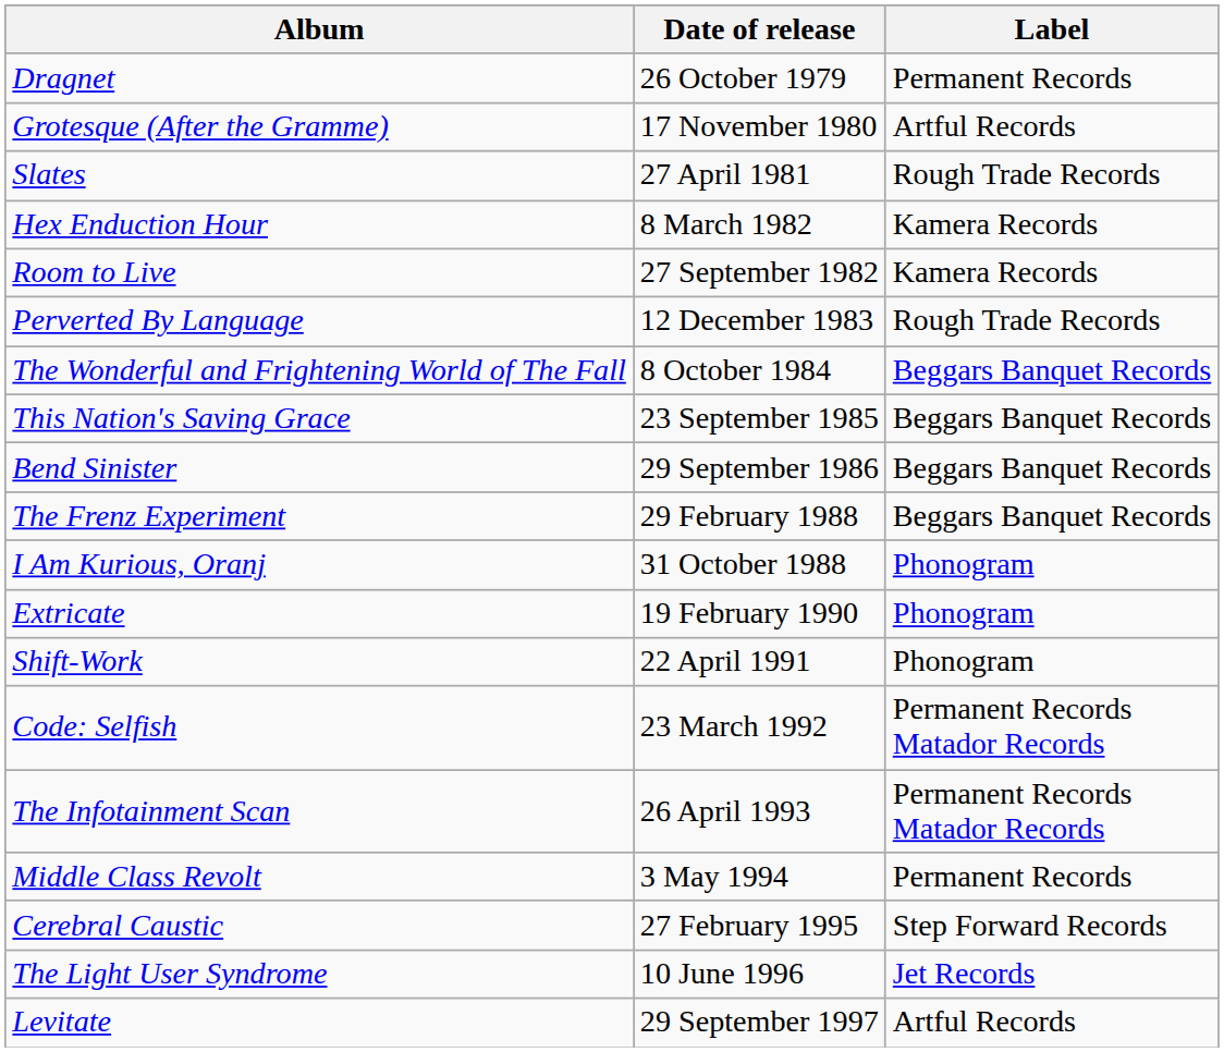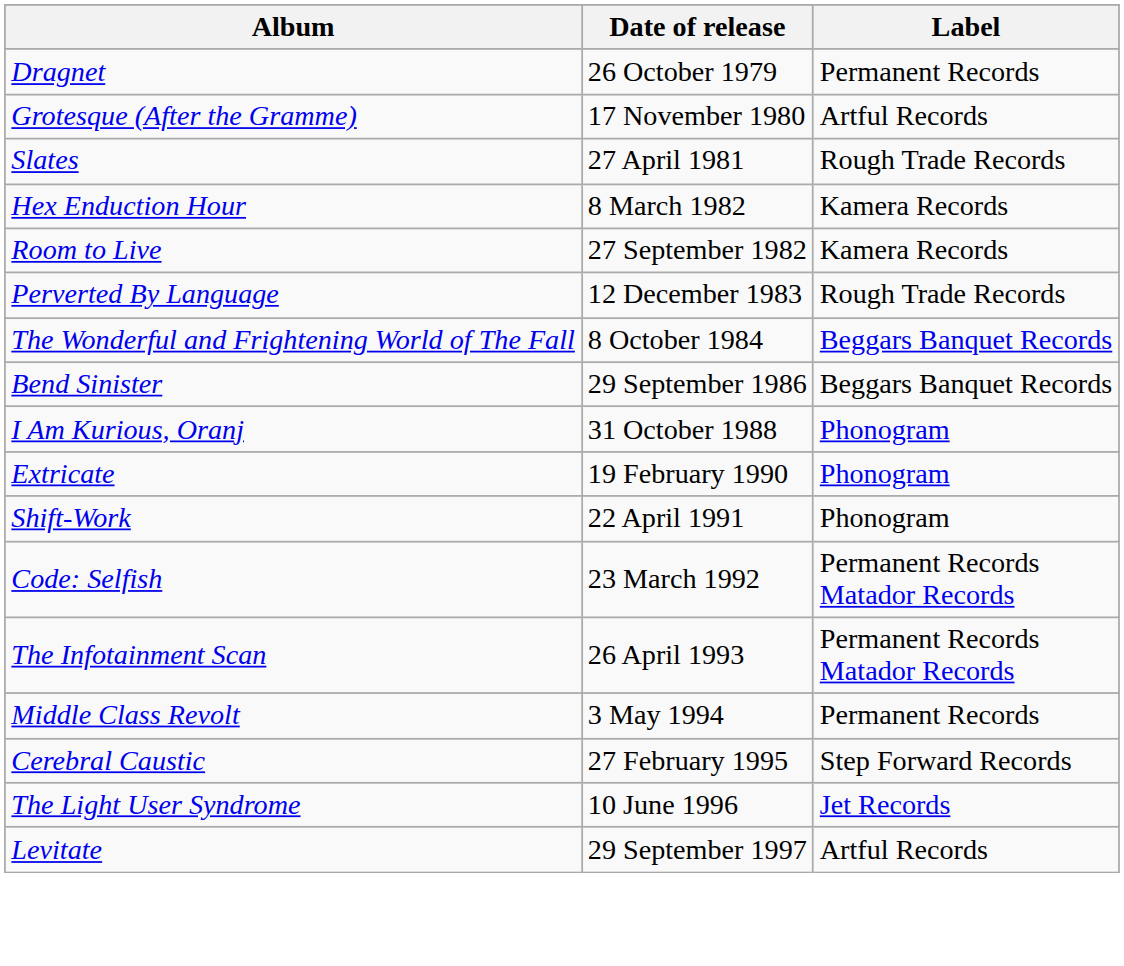 <table class="wikitable">
 <tr style="background:#ccc; text-align:center;">
 <th>Album</th>
 <th>Date of release</th>
 <th>Label</th>
 </tr>
 <tr>
 <td><em><a href='#'>Dragnet</a></em></td>
 <td>26 October 1979</td>
 <td>Permanent Records</td>
 </tr>
 <tr>
 <td><em><a href='#'>Grotesque (After the Gramme)</a></em></td>
 <td>17 November 1980</td>
 <td>Artful Records</td>
 </tr>
 <tr>
 <td><em><a href='#'>Slates</a></em></td>
 <td>27 April 1981</td>
 <td>Rough Trade Records</td>
 </tr>
 <tr>
 <td><em><a href='#'>Hex Enduction Hour</a></em></td>
 <td>8 March 1982</td>
 <td>Kamera Records</td>
 </tr>
 <tr>
 <td><em><a href='#'>Room to Live</a></em></td>
 <td>27 September 1982</td>
 <td>Kamera Records</td>
 </tr>
 <tr>
 <td><em><a href='#'>Perverted By Language</a></em></td>
 <td>12 December 1983</td>
 <td>Rough Trade Records</td>
 </tr>
 <tr>
 <td><em><a href='#'>The Wonderful and Frightening World of The Fall</a></em></td>
 <td>8 October 1984</td>
 <td><a href='#'>Beggars Banquet Records</a></td>
 </tr>
 <tr>
-<td><em><a href='#'>This Nation's Saving Grace</a></em></td>
-<td>23 September 1985</td>
-<td>Beggars Banquet Records</td>
-</tr>
-<tr>
 <td><em><a href='#'>Bend Sinister</a></em></td>
 <td>29 September 1986</td>
-<td>Beggars Banquet Records</td>
-</tr>
-<tr>
-<td><em><a href='#'>The Frenz Experiment</a></em></td>
-<td>29 February 1988</td>
 <td>Beggars Banquet Records</td>
 </tr>
 <tr>
 <td><em><a href='#'>I Am Kurious, Oranj</a></em></td>
 <td>31 October 1988</td>
 <td><a href='#'>Phonogram</a></td>
 </tr>
 <tr>
 <td><em><a href='#'>Extricate</a></em></td>
 <td>19 February 1990</td>
 <td><a href='#'>Phonogram</a></td>
 </tr>
 <tr>
 <td><em><a href='#'>Shift-Work</a></em></td>
 <td>22 April 1991</td>
 <td>Phonogram</td>
 </tr>
 <tr>
 <td><em><a href='#'>Code: Selfish</a></em></td>
 <td>23 March 1992</td>
 <td>Permanent Records<br><a href='#'>Matador Records</a></td>
 </tr>
 <tr>
 <td><em><a href='#'>The Infotainment Scan</a></em></td>
 <td>26 April 1993</td>
 <td>Permanent Records<br><a href='#'>Matador Records</a></td>
 </tr>
 <tr>
 <td><em><a href='#'>Middle Class Revolt</a></em></td>
 <td>3 May 1994</td>
 <td>Permanent Records</td>
 </tr>
 <tr>
 <td><em><a href='#'>Cerebral Caustic</a></em></td>
 <td>27 February 1995</td>
 <td>Step Forward Records</td>
 </tr>
 <tr>
 <td><em><a href='#'>The Light User Syndrome</a></em></td>
 <td>10 June 1996</td>
 <td><a href='#'>Jet Records</a></td>
 </tr>
 <tr>
 <td><em><a href='#'>Levitate</a></em></td>
 <td>29 September 1997</td>
 <td>Artful Records</td>
 </tr>
 </table>
